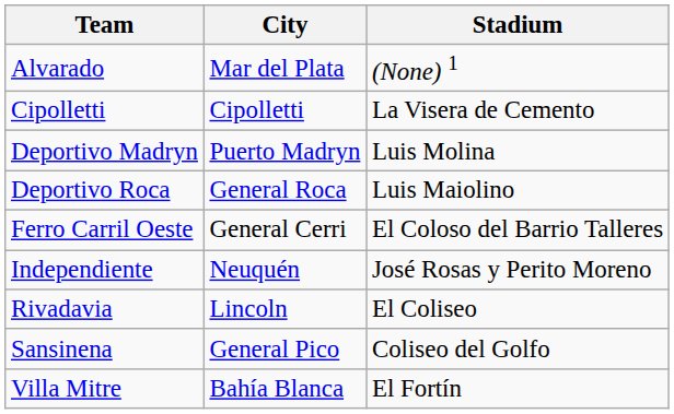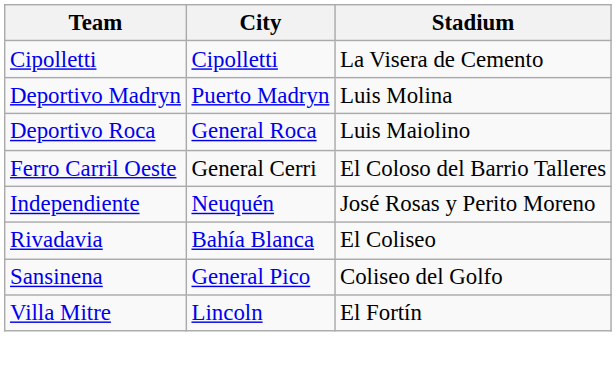 <table class="wikitable sortable">
 <tr>
 <th>Team</th>
 <th>City</th>
 <th>Stadium</th>
-</tr>
-<tr>
-<td> <a href='#'>Alvarado</a></td>
-<td><a href='#'>Mar del Plata</a></td>
-<td><em>(None)</em> <sup>1</sup></td>
 </tr>
 <tr>
 <td> <a href='#'>Cipolletti</a></td>
 <td><a href='#'>Cipolletti</a></td>
 <td>La Visera de Cemento</td>
 </tr>
 <tr>
 <td> <a href='#'>Deportivo Madryn</a></td>
 <td><a href='#'>Puerto Madryn</a></td>
 <td>Luis Molina</td>
 </tr>
 <tr>
 <td> <a href='#'>Deportivo Roca</a></td>
 <td><a href='#'>General Roca</a></td>
 <td>Luis Maiolino</td>
 </tr>
 <tr>
 <td> <a href='#'>Ferro Carril Oeste</a></td>
 <td>General Cerri</td>
 <td>El Coloso del Barrio Talleres</td>
 </tr>
 <tr>
 <td> <a href='#'>Independiente</a></td>
 <td><a href='#'>Neuquén</a></td>
 <td>José Rosas y Perito Moreno</td>
 </tr>
 <tr>
 <td> <a href='#'>Rivadavia</a></td>
-<td><a href='#'>Lincoln</a></td>
+<td><a href='#'>Bahía Blanca</a></td>
 <td>El Coliseo</td>
 </tr>
 <tr>
 <td> <a href='#'>Sansinena</a></td>
 <td><a href='#'>General Pico</a></td>
 <td>Coliseo del Golfo</td>
 </tr>
 <tr>
 <td> <a href='#'>Villa Mitre</a></td>
-<td><a href='#'>Bahía Blanca</a></td>
+<td><a href='#'>Lincoln</a></td>
 <td>El Fortín</td>
 </tr>
 </table>
